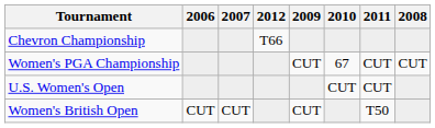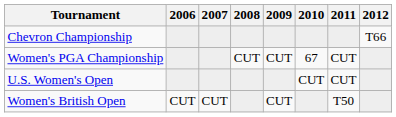 <table class="wikitable" style="font-size:95%;text-align:center;">
 <tr>
 <th>Tournament</th>
 <th>2006</th>
 <th>2007</th>
-<th>2012</th>
+<th>2008</th>
 <th>2009</th>
 <th>2010</th>
 <th>2011</th>
-<th>2008</th>
+<th>2012</th>
 </tr>
 <tr>
 <td align=left><a href='#'>Chevron Championship</a></td>
 <td style="background:#eeeeee;"></td>
 <td style="background:#eeeeee;"></td>
-<td>T66</td>
 <td style="background:#eeeeee;"></td>
 <td style="background:#eeeeee;"></td>
 <td style="background:#eeeeee;"></td>
 <td style="background:#eeeeee;"></td>
+<td>T66</td>
 </tr>
 <tr>
 <td align=left><a href='#'>Women's PGA Championship</a></td>
 <td style="background:#eeeeee;"></td>
 <td style="background:#eeeeee;"></td>
-<td style="background:#eeeeee;"></td>
+<td>CUT</td>
 <td>CUT</td>
 <td>67</td>
 <td>CUT</td>
-<td>CUT</td>
+<td style="background:#eeeeee;"></td>
 </tr>
 <tr>
 <td align=left><a href='#'>U.S. Women's Open</a></td>
 <td style="background:#eeeeee;"></td>
 <td style="background:#eeeeee;"></td>
 <td style="background:#eeeeee;"></td>
 <td style="background:#eeeeee;"></td>
 <td>CUT</td>
 <td>CUT</td>
 <td style="background:#eeeeee;"></td>
 </tr>
 <tr>
 <td align=left><a href='#'>Women's British Open</a></td>
 <td>CUT</td>
 <td>CUT</td>
 <td style="background:#eeeeee;"></td>
 <td>CUT</td>
 <td style="background:#eeeeee;"></td>
 <td>T50</td>
 <td style="background:#eeeeee;"></td>
 </tr>
 </table>
